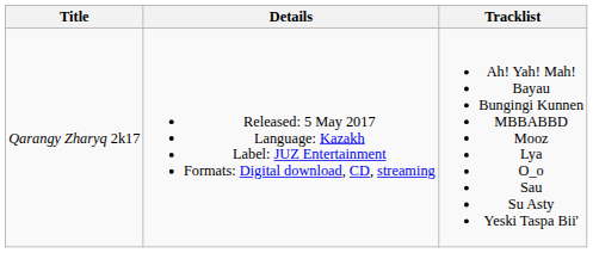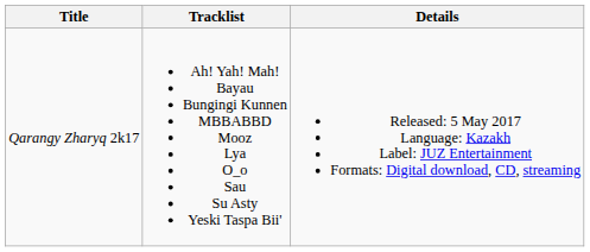 <table class="wikitable plainrowheaders" style="text-align:center;">
 <tr>
 <th scope="col">Title</th>
+<th scope="col">Tracklist</th>
 <th scope="col">Details</th>
-<th scope="col">Tracklist</th>
 </tr>
 <tr>
 <td><em>Qarangy Zharyq</em> 2k17</td>
+<td><br><ul><li>Ah! Yah! Mah!</li><li>Bayau</li><li>Bungingi Kunnen</li><li>MBBABBD</li><li>Mooz</li><li>Lya</li><li>O_o</li><li>Sau</li><li>Su Asty</li><li>Yeski Taspa Bii'</li></ul></td>
 <td><br><ul><li>Released: 5 May 2017</li><li>Language: <a href='#'>Kazakh</a></li><li>Label: <a href='#'>JUZ Entertainment</a></li><li>Formats: <a href='#'>Digital download</a>, <a href='#'>CD</a>, <a href='#'>streaming</a></li></ul></td>
-<td><br><ul><li>Ah! Yah! Mah!</li><li>Bayau</li><li>Bungingi Kunnen</li><li>MBBABBD</li><li>Mooz</li><li>Lya</li><li>O_o</li><li>Sau</li><li>Su Asty</li><li>Yeski Taspa Bii'</li></ul></td>
 </tr>
 </table>
